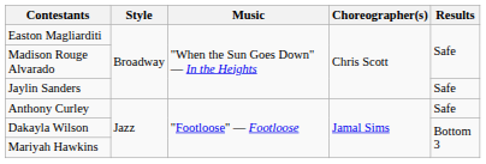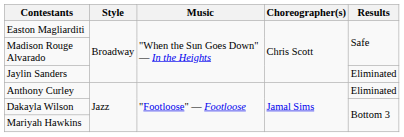 <table class="wikitable">
 <tr>
 <th>Contestants</th>
 <th>Style</th>
 <th>Music</th>
 <th>Choreographer(s)</th>
 <th>Results</th>
 </tr>
 <tr>
 <td>Easton Magliarditi</td>
 <td rowspan="3">Broadway</td>
 <td rowspan="3">"When the Sun Goes Down" — <em><a href='#'>In the Heights</a></em></td>
 <td rowspan="3">Chris Scott</td>
 <td rowspan="2">Safe</td>
 </tr>
 <tr>
 <td>Madison Rouge Alvarado</td>
 </tr>
 <tr>
 <td>Jaylin Sanders</td>
-<td>Safe</td>
+<td>Eliminated</td>
 </tr>
 <tr>
 <td>Anthony Curley</td>
 <td rowspan="3">Jazz</td>
 <td rowspan="3">"<a href='#'>Footloose</a>" — <em><a href='#'>Footloose</a></em></td>
 <td rowspan="3"><a href='#'>Jamal Sims</a></td>
-<td>Safe</td>
+<td>Eliminated</td>
 </tr>
 <tr>
 <td>Dakayla Wilson</td>
 <td rowspan="2">Bottom 3</td>
 </tr>
 <tr>
 <td>Mariyah Hawkins</td>
 </tr>
 </table>
